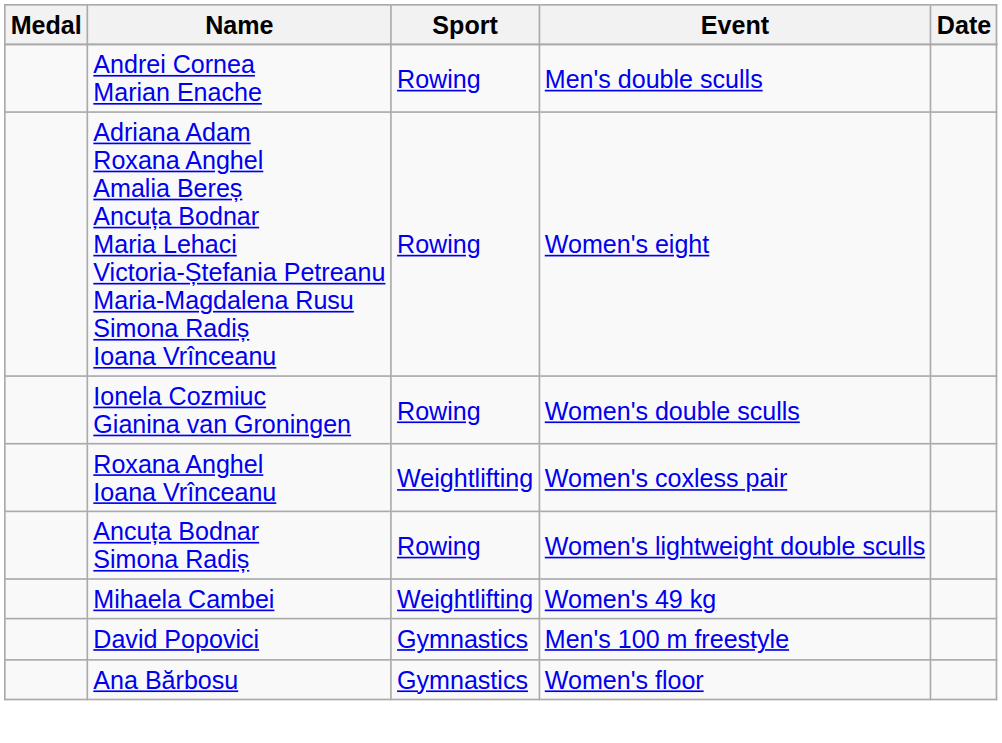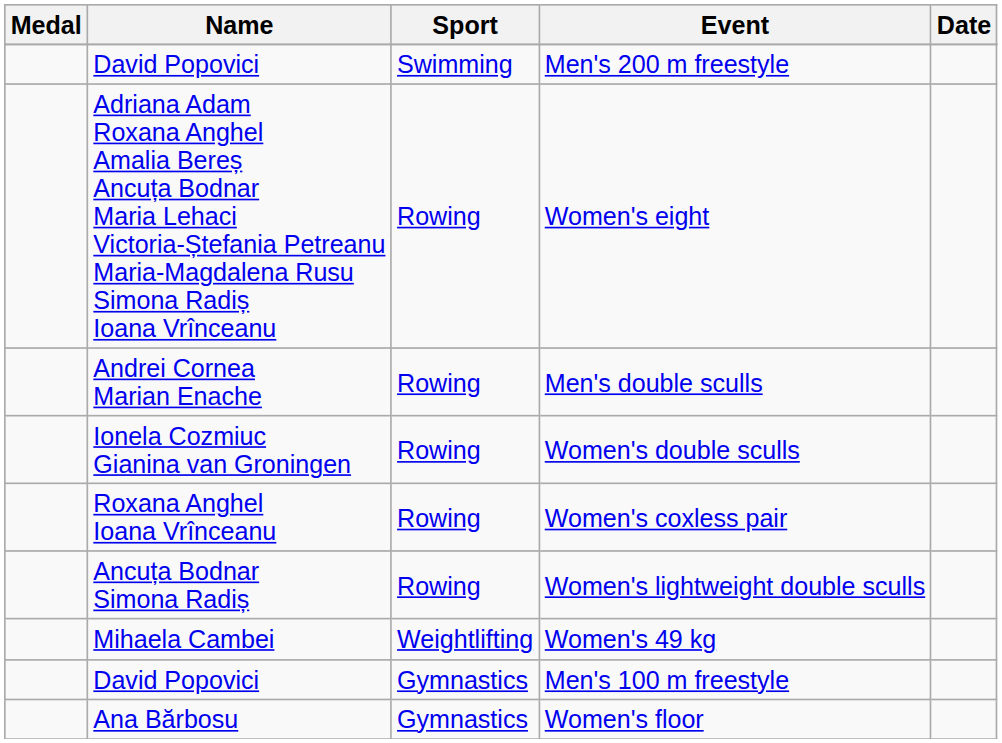 <table class="wikitable sortable" style="font-size: 95%;">
 <tr>
 <th>Medal</th>
 <th>Name</th>
 <th>Sport</th>
 <th>Event</th>
 <th>Date</th>
 </tr>
 <tr>
 </tr>
 <tr>
 <td></td>
-<td><a href='#'>Andrei Cornea</a><br><a href='#'>Marian Enache</a></td>
-<td><a href='#'>Rowing</a></td>
-<td><a href='#'>Men's double sculls</a></td>
+<td><a href='#'>David Popovici</a></td>
+<td><a href='#'>Swimming</a></td>
+<td><a href='#'>Men's 200 m freestyle</a></td>
 <td></td>
 </tr>
 <tr>
 <td></td>
 <td><a href='#'>Adriana Adam</a><br><a href='#'>Roxana Anghel</a><br><a href='#'>Amalia Bereș</a><br><a href='#'>Ancuța Bodnar</a><br><a href='#'>Maria Lehaci</a><br><a href='#'>Victoria-Ștefania Petreanu</a><br><a href='#'>Maria-Magdalena Rusu</a><br><a href='#'>Simona Radiș</a><br><a href='#'>Ioana Vrînceanu</a></td>
 <td><a href='#'>Rowing</a></td>
 <td><a href='#'>Women's eight</a></td>
+<td></td>
+</tr>
+<tr>
+<td></td>
+<td><a href='#'>Andrei Cornea</a><br><a href='#'>Marian Enache</a></td>
+<td><a href='#'>Rowing</a></td>
+<td><a href='#'>Men's double sculls</a></td>
 <td></td>
 </tr>
 <tr>
 <td></td>
 <td><a href='#'>Ionela Cozmiuc</a><br><a href='#'>Gianina van Groningen</a></td>
 <td><a href='#'>Rowing</a></td>
 <td><a href='#'>Women's double sculls</a></td>
 <td></td>
 </tr>
 <tr>
 <td></td>
 <td><a href='#'>Roxana Anghel</a><br><a href='#'>Ioana Vrînceanu</a></td>
-<td><a href='#'>Weightlifting</a></td>
+<td><a href='#'>Rowing</a></td>
 <td><a href='#'>Women's coxless pair</a></td>
 <td></td>
 </tr>
 <tr>
 <td></td>
 <td><a href='#'>Ancuța Bodnar</a><br><a href='#'>Simona Radiș</a></td>
 <td><a href='#'>Rowing</a></td>
 <td><a href='#'>Women's lightweight double sculls</a></td>
 <td></td>
 </tr>
 <tr>
 <td></td>
 <td><a href='#'>Mihaela Cambei</a></td>
 <td><a href='#'>Weightlifting</a></td>
 <td><a href='#'>Women's 49 kg</a></td>
 <td></td>
 </tr>
 <tr>
 <td></td>
 <td><a href='#'>David Popovici</a></td>
 <td><a href='#'>Gymnastics</a></td>
 <td><a href='#'>Men's 100 m freestyle</a></td>
 <td></td>
 </tr>
 <tr>
 <td></td>
 <td><a href='#'>Ana Bărbosu</a></td>
 <td><a href='#'>Gymnastics</a></td>
 <td><a href='#'>Women's floor</a></td>
 <td></td>
 </tr>
 </table>
